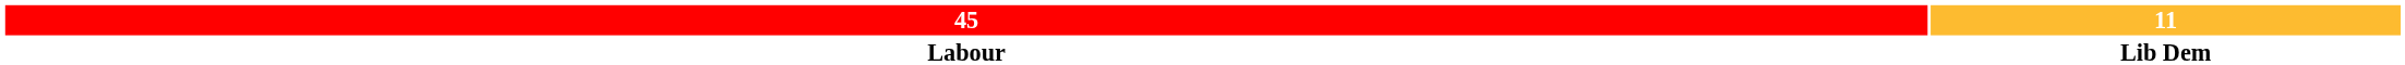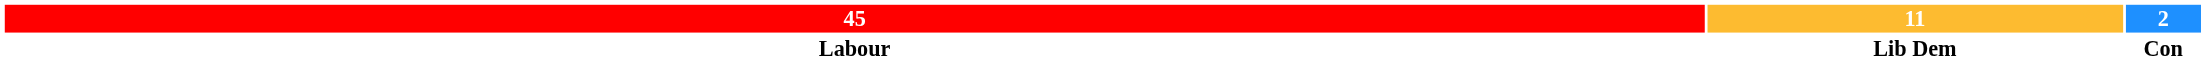 <table style="width:100%; text-align:center;">
 <tr style="color:white;">
 <td style="background:red; width:77.59%;"><strong>45</strong></td>
 <td style="background:#FDBB30; width:18.96%;"><strong>11</strong></td>
+<td style="background:dodgerblue; width:3.45%;"><strong>2</strong></td>
 </tr>
 <tr>
 <td><span><strong>Labour</strong></span></td>
 <td><span><strong>Lib Dem</strong></span></td>
+<td><span><strong>Con</strong></span></td>
 </tr>
 </table>
